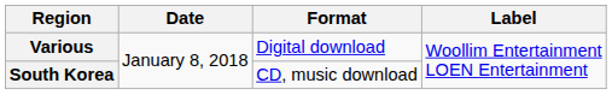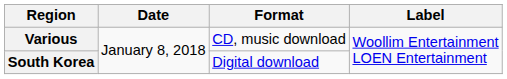 <table class="wikitable plainrowheaders">
 <tr>
 <th>Region</th>
 <th>Date</th>
 <th>Format</th>
 <th>Label</th>
 </tr>
 <tr>
 <th scope="row">Various</th>
 <td rowspan="2">January 8, 2018</td>
-<td><a href='#'>Digital download</a></td>
+<td><a href='#'>CD</a>, music download</td>
 <td rowspan="2"><a href='#'>Woollim Entertainment</a><br><a href='#'>LOEN Entertainment</a></td>
 </tr>
 <tr>
 <th scope="row">South Korea</th>
-<td><a href='#'>CD</a>, music download</td>
+<td><a href='#'>Digital download</a></td>
 </tr>
 </table>
